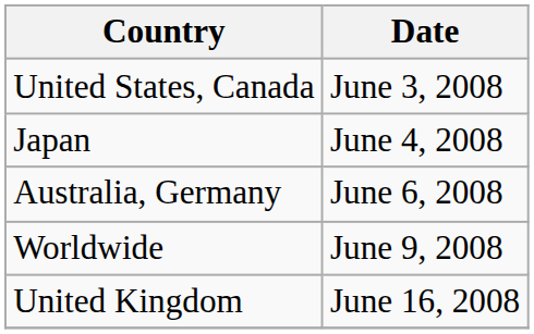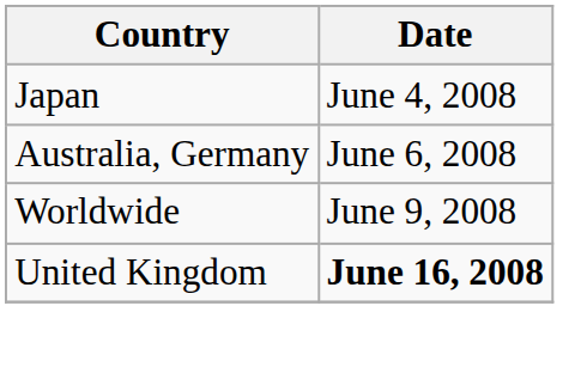 <table class="wikitable">
 <tr>
 <th>Country</th>
 <th>Date</th>
-</tr>
-<tr>
-<td>United States, Canada</td>
-<td>June 3, 2008</td>
 </tr>
 <tr>
 <td>Japan</td>
 <td>June 4, 2008</td>
 </tr>
 <tr>
 <td>Australia, Germany</td>
 <td>June 6, 2008</td>
 </tr>
 <tr>
 <td>Worldwide</td>
 <td>June 9, 2008</td>
 </tr>
 <tr>
 <td>United Kingdom</td>
-<td>June 16, 2008</td>
+<td><strong>June 16, 2008</strong></td>
 </tr>
 <tr>
 </tr>
 </table>
